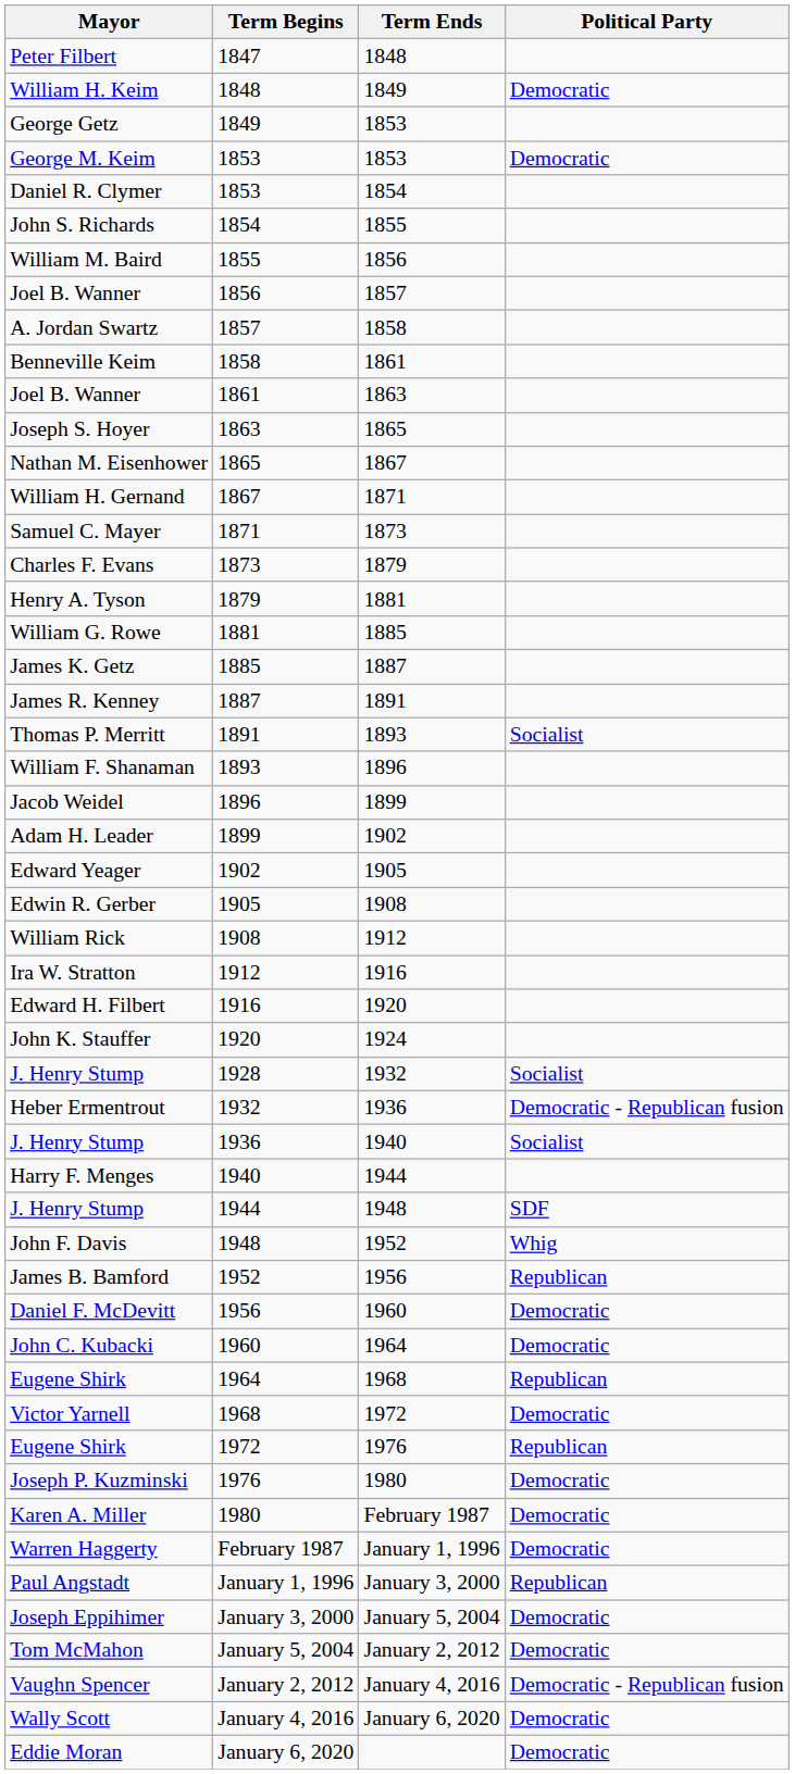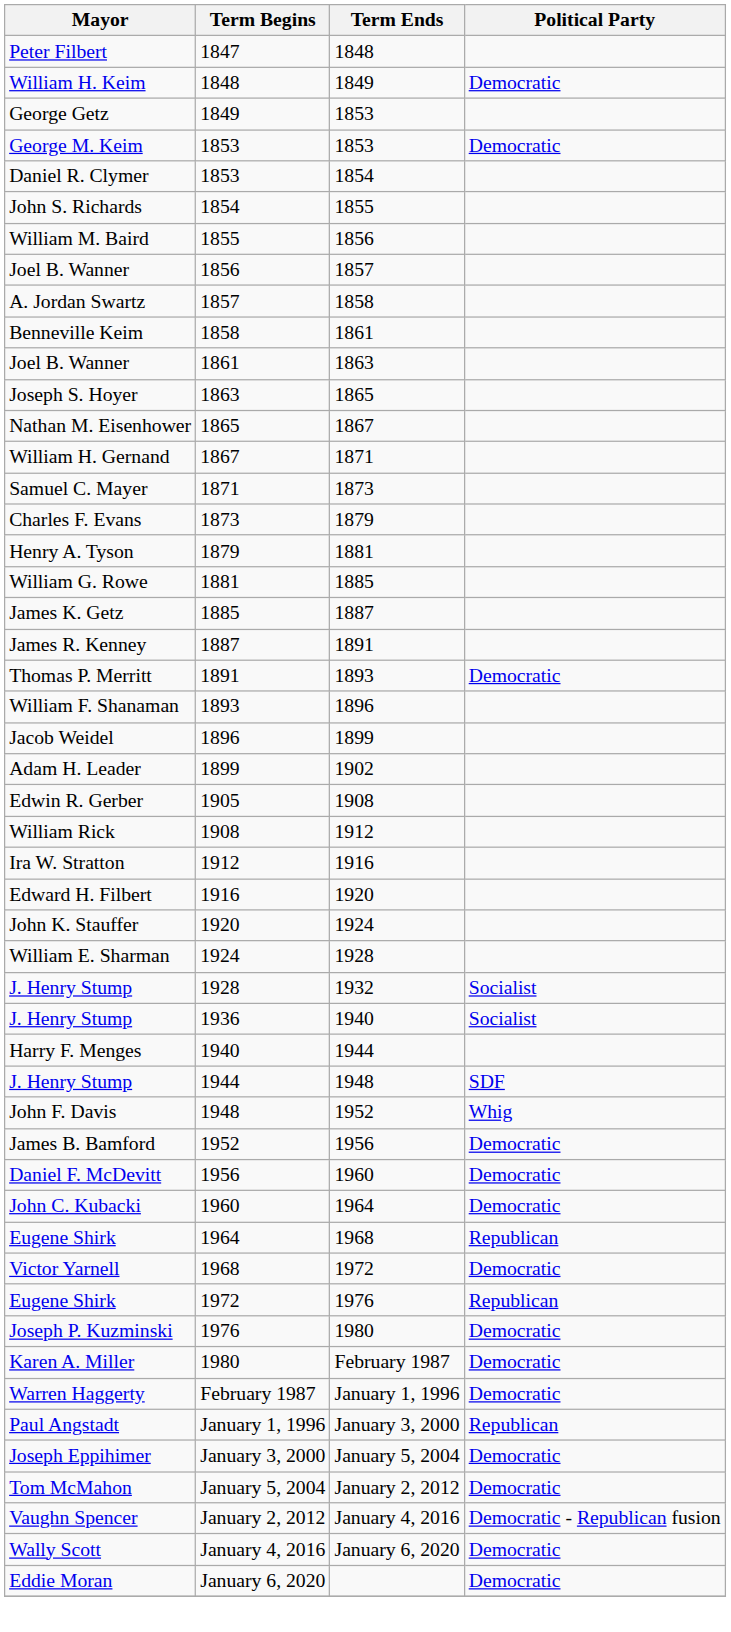 <table class="wikitable">
 <tr>
 <th>Mayor</th>
 <th>Term Begins</th>
 <th>Term Ends</th>
 <th>Political Party</th>
 </tr>
 <tr>
 <td><a href='#'>Peter Filbert</a></td>
 <td>1847</td>
 <td>1848</td>
 <td></td>
 </tr>
 <tr>
 <td><a href='#'>William H. Keim</a></td>
 <td>1848</td>
 <td>1849</td>
 <td><a href='#'>Democratic</a></td>
 </tr>
 <tr>
 <td>George Getz </td>
 <td>1849</td>
 <td>1853</td>
 <td></td>
 </tr>
 <tr>
 <td><a href='#'>George M. Keim</a></td>
 <td>1853</td>
 <td>1853</td>
 <td><a href='#'>Democratic</a></td>
 </tr>
 <tr>
 <td>Daniel R. Clymer </td>
 <td>1853</td>
 <td>1854</td>
 <td></td>
 </tr>
 <tr>
 <td>John S. Richards </td>
 <td>1854</td>
 <td>1855</td>
 <td></td>
 </tr>
 <tr>
 <td>William M. Baird </td>
 <td>1855</td>
 <td>1856</td>
 <td></td>
 </tr>
 <tr>
 <td>Joel B. Wanner</td>
 <td>1856</td>
 <td>1857</td>
 <td></td>
 </tr>
 <tr>
 <td>A. Jordan Swartz</td>
 <td>1857</td>
 <td>1858</td>
 <td></td>
 </tr>
 <tr>
 <td>Benneville Keim</td>
 <td>1858</td>
 <td>1861</td>
 <td></td>
 </tr>
 <tr>
 <td>Joel B. Wanner</td>
 <td>1861</td>
 <td>1863</td>
 <td></td>
 </tr>
 <tr>
 <td>Joseph S. Hoyer</td>
 <td>1863</td>
 <td>1865</td>
 <td></td>
 </tr>
 <tr>
 <td>Nathan M. Eisenhower</td>
 <td>1865</td>
 <td>1867</td>
 <td></td>
 </tr>
 <tr>
 <td>William H. Gernand</td>
 <td>1867</td>
 <td>1871</td>
 <td></td>
 </tr>
 <tr>
 <td>Samuel C. Mayer</td>
 <td>1871</td>
 <td>1873</td>
 <td></td>
 </tr>
 <tr>
 <td>Charles F. Evans</td>
 <td>1873</td>
 <td>1879</td>
 <td></td>
 </tr>
 <tr>
 <td>Henry A. Tyson</td>
 <td>1879</td>
 <td>1881</td>
 <td></td>
 </tr>
 <tr>
 <td>William G. Rowe</td>
 <td>1881</td>
 <td>1885</td>
 <td></td>
 </tr>
 <tr>
 <td>James K. Getz</td>
 <td>1885</td>
 <td>1887</td>
 <td></td>
 </tr>
 <tr>
 <td>James R. Kenney</td>
 <td>1887</td>
 <td>1891</td>
 <td></td>
 </tr>
 <tr>
 <td>Thomas P. Merritt</td>
 <td>1891</td>
 <td>1893</td>
-<td><a href='#'>Socialist</a></td>
+<td><a href='#'>Democratic</a></td>
 </tr>
 <tr>
 <td>William F. Shanaman</td>
 <td>1893</td>
 <td>1896</td>
 <td></td>
 </tr>
 <tr>
 <td>Jacob Weidel</td>
 <td>1896</td>
 <td>1899</td>
 <td></td>
 </tr>
 <tr>
 <td>Adam H. Leader</td>
 <td>1899</td>
 <td>1902</td>
-<td></td>
-</tr>
-<tr>
-<td>Edward Yeager</td>
-<td>1902</td>
-<td>1905</td>
 <td></td>
 </tr>
 <tr>
 <td>Edwin R. Gerber</td>
 <td>1905</td>
 <td>1908</td>
 <td></td>
 </tr>
 <tr>
 <td>William Rick</td>
 <td>1908</td>
 <td>1912</td>
 <td></td>
 </tr>
 <tr>
 <td>Ira W. Stratton</td>
 <td>1912</td>
 <td>1916</td>
 <td></td>
 </tr>
 <tr>
 <td>Edward H. Filbert</td>
 <td>1916</td>
 <td>1920</td>
 <td></td>
 </tr>
 <tr>
 <td>John K. Stauffer</td>
 <td>1920</td>
 <td>1924</td>
 <td></td>
 </tr>
 <tr>
+<td>William E. Sharman</td>
+<td>1924</td>
+<td>1928</td>
+<td></td>
+</tr>
+<tr>
 <td><a href='#'>J. Henry Stump</a></td>
 <td>1928</td>
 <td>1932</td>
 <td><a href='#'>Socialist</a></td>
-</tr>
-<tr>
-<td>Heber Ermentrout</td>
-<td>1932</td>
-<td>1936</td>
-<td><a href='#'>Democratic</a> - <a href='#'>Republican</a> fusion</td>
 </tr>
 <tr>
 <td><a href='#'>J. Henry Stump</a></td>
 <td>1936</td>
 <td>1940</td>
 <td><a href='#'>Socialist</a></td>
 </tr>
 <tr>
 <td>Harry F. Menges</td>
 <td>1940</td>
 <td>1944</td>
 <td></td>
 </tr>
 <tr>
 <td><a href='#'>J. Henry Stump</a></td>
 <td>1944</td>
 <td>1948</td>
 <td><a href='#'>SDF</a></td>
 </tr>
 <tr>
 <td>John F. Davis</td>
 <td>1948</td>
 <td>1952</td>
 <td><a href='#'>Whig</a></td>
 </tr>
 <tr>
 <td>James B. Bamford</td>
 <td>1952</td>
 <td>1956</td>
-<td><a href='#'>Republican</a></td>
+<td><a href='#'>Democratic</a></td>
 </tr>
 <tr>
 <td><a href='#'>Daniel F. McDevitt</a></td>
 <td>1956</td>
 <td>1960</td>
 <td><a href='#'>Democratic</a></td>
 </tr>
 <tr>
 <td><a href='#'>John C. Kubacki</a></td>
 <td>1960</td>
 <td>1964</td>
 <td><a href='#'>Democratic</a></td>
 </tr>
 <tr>
 <td><a href='#'>Eugene Shirk</a></td>
 <td>1964</td>
 <td>1968</td>
 <td><a href='#'>Republican</a></td>
 </tr>
 <tr>
 <td><a href='#'>Victor Yarnell</a></td>
 <td>1968</td>
 <td>1972</td>
 <td><a href='#'>Democratic</a></td>
 </tr>
 <tr>
 <td><a href='#'>Eugene Shirk</a></td>
 <td>1972</td>
 <td>1976</td>
 <td><a href='#'>Republican</a></td>
 </tr>
 <tr>
 <td><a href='#'>Joseph P. Kuzminski</a></td>
 <td>1976</td>
 <td>1980</td>
 <td><a href='#'>Democratic</a></td>
 </tr>
 <tr>
 <td><a href='#'>Karen A. Miller</a></td>
 <td>1980</td>
 <td>February 1987</td>
 <td><a href='#'>Democratic</a></td>
 </tr>
 <tr>
 <td><a href='#'>Warren Haggerty</a></td>
 <td>February 1987</td>
 <td>January 1, 1996</td>
 <td><a href='#'>Democratic</a></td>
 </tr>
 <tr>
 <td><a href='#'>Paul Angstadt</a></td>
 <td>January 1, 1996</td>
 <td>January 3, 2000</td>
 <td><a href='#'>Republican</a></td>
 </tr>
 <tr>
 <td><a href='#'>Joseph Eppihimer</a></td>
 <td>January 3, 2000</td>
 <td>January 5, 2004</td>
 <td><a href='#'>Democratic</a></td>
 </tr>
 <tr>
 <td><a href='#'>Tom McMahon</a></td>
 <td>January 5, 2004</td>
 <td>January 2, 2012</td>
 <td><a href='#'>Democratic</a></td>
 </tr>
 <tr>
 <td><a href='#'>Vaughn Spencer</a></td>
 <td>January 2, 2012</td>
 <td>January 4, 2016</td>
 <td><a href='#'>Democratic</a> - <a href='#'>Republican</a> fusion</td>
 </tr>
 <tr>
 <td><a href='#'>Wally Scott</a></td>
 <td>January 4, 2016</td>
 <td>January 6, 2020</td>
 <td><a href='#'>Democratic</a></td>
 </tr>
 <tr>
 <td><a href='#'>Eddie Moran</a></td>
 <td>January 6, 2020</td>
 <td></td>
 <td><a href='#'>Democratic</a></td>
 </tr>
 <tr>
 </tr>
 </table>
